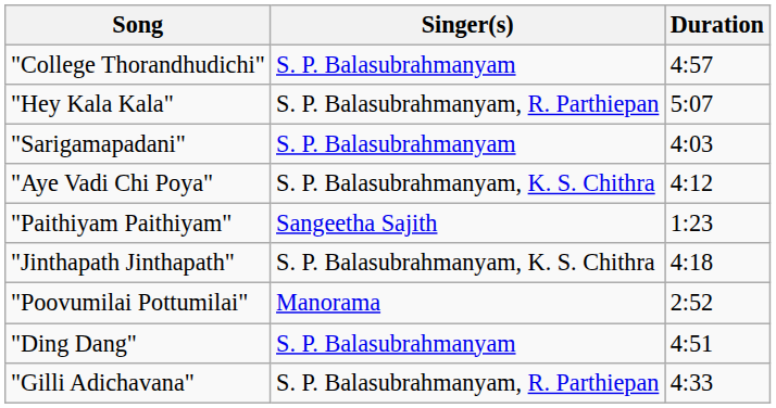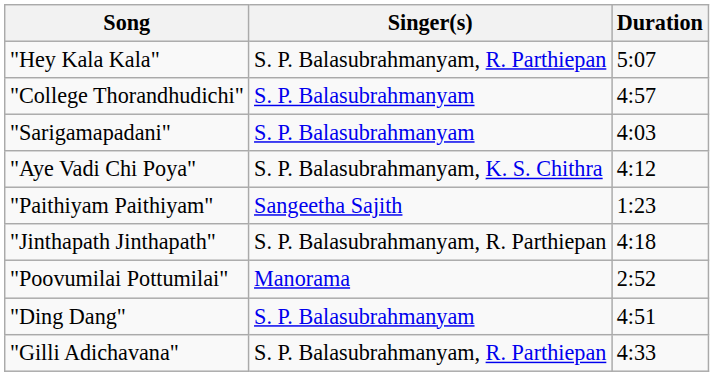 <table class="wikitable" style="font-size:95%;">
 <tr>
 <th>Song</th>
 <th>Singer(s)</th>
 <th>Duration</th>
 </tr>
 <tr>
+<td>"Hey Kala Kala"</td>
+<td>S. P. Balasubrahmanyam, <a href='#'>R. Parthiepan</a></td>
+<td>5:07</td>
+</tr>
+<tr>
 <td>"College Thorandhudichi"</td>
 <td><a href='#'>S. P. Balasubrahmanyam</a></td>
 <td>4:57</td>
-</tr>
-<tr>
-<td>"Hey Kala Kala"</td>
-<td>S. P. Balasubrahmanyam, <a href='#'>R. Parthiepan</a></td>
-<td>5:07</td>
 </tr>
 <tr>
 <td>"Sarigamapadani"</td>
 <td><a href='#'>S. P. Balasubrahmanyam</a></td>
 <td>4:03</td>
 </tr>
 <tr>
 <td>"Aye Vadi Chi Poya"</td>
 <td>S. P. Balasubrahmanyam, <a href='#'>K. S. Chithra</a></td>
 <td>4:12</td>
 </tr>
 <tr>
 <td>"Paithiyam Paithiyam"</td>
 <td><a href='#'>Sangeetha Sajith</a></td>
 <td>1:23</td>
 </tr>
 <tr>
 <td>"Jinthapath Jinthapath"</td>
-<td>S. P. Balasubrahmanyam, K. S. Chithra</td>
+<td>S. P. Balasubrahmanyam, R. Parthiepan</td>
 <td>4:18</td>
 </tr>
 <tr>
 <td>"Poovumilai Pottumilai"</td>
 <td><a href='#'>Manorama</a></td>
 <td>2:52</td>
 </tr>
 <tr>
 <td>"Ding Dang"</td>
 <td><a href='#'>S. P. Balasubrahmanyam</a></td>
 <td>4:51</td>
 </tr>
 <tr>
 <td>"Gilli Adichavana"</td>
 <td>S. P. Balasubrahmanyam, <a href='#'>R. Parthiepan</a></td>
 <td>4:33</td>
 </tr>
 </table>
